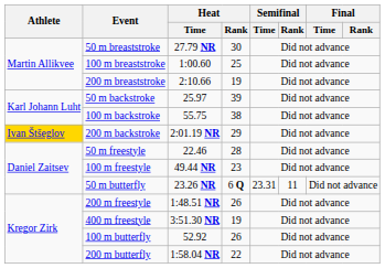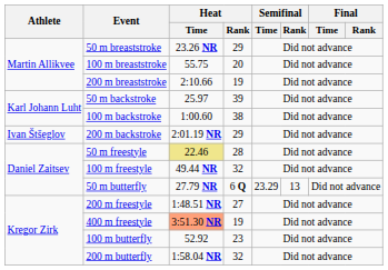 <table class="wikitable" style="text-align:center; font-size:90%">
 <tr>
 <th rowspan=2>Athlete</th>
 <th rowspan=2>Event</th>
 <th colspan=2>Heat</th>
 <th colspan=2>Semifinal</th>
 <th colspan=2>Final</th>
 </tr>
 <tr style="font-size:95%">
 <th>Time</th>
 <th>Rank</th>
 <th>Time</th>
 <th>Rank</th>
 <th>Time</th>
 <th>Rank</th>
 </tr>
 <tr>
 <td rowspan=3 align=left><a href='#'>Martin Allikvee</a></td>
 <td align=left><a href='#'>50 m breaststroke</a></td>
-<td>27.79 <strong><a href='#'>NR</a></strong></td>
-<td>30</td>
+<td>23.26 <strong><a href='#'>NR</a></strong></td>
+<td>29</td>
 <td colspan=4>Did not advance</td>
 </tr>
 <tr>
 <td align=left><a href='#'>100 m breaststroke</a></td>
-<td>1:00.60</td>
-<td>25</td>
+<td>55.75</td>
+<td>20</td>
 <td colspan=4>Did not advance</td>
 </tr>
 <tr>
 <td align=left><a href='#'>200 m breaststroke</a></td>
 <td>2:10.66</td>
 <td>19</td>
 <td colspan=4>Did not advance</td>
 </tr>
 <tr>
 <td rowspan=2 align=left><a href='#'>Karl Johann Luht</a></td>
 <td align=left><a href='#'>50 m backstroke</a></td>
 <td>25.97</td>
 <td>39</td>
 <td colspan=4>Did not advance</td>
 </tr>
 <tr>
 <td align=left><a href='#'>100 m backstroke</a></td>
-<td>55.75</td>
+<td>1:00.60</td>
 <td>38</td>
 <td colspan=4>Did not advance</td>
 </tr>
 <tr>
-<td align=left style="background: gold;"><a href='#'>Ivan Štšeglov</a></td>
+<td align=left><a href='#'>Ivan Štšeglov</a></td>
 <td align=left><a href='#'>200 m backstroke</a></td>
 <td>2:01.19 <strong><a href='#'>NR</a></strong></td>
 <td>29</td>
 <td colspan=4>Did not advance</td>
 </tr>
 <tr>
 <td rowspan=3 align=left><a href='#'>Daniel Zaitsev</a></td>
 <td align=left><a href='#'>50 m freestyle</a></td>
-<td>22.46</td>
+<td style="background: khaki;">22.46</td>
 <td>28</td>
 <td colspan=4>Did not advance</td>
 </tr>
 <tr>
 <td align=left><a href='#'>100 m freestyle</a></td>
 <td>49.44 <strong><a href='#'>NR</a></strong></td>
-<td>23</td>
+<td>32</td>
 <td colspan=4>Did not advance</td>
 </tr>
 <tr>
 <td align=left><a href='#'>50 m butterfly</a></td>
-<td>23.26 <strong><a href='#'>NR</a></strong></td>
+<td>27.79 <strong><a href='#'>NR</a></strong></td>
 <td>6 <strong>Q</strong></td>
-<td>23.31</td>
-<td>11</td>
+<td>23.29</td>
+<td>13</td>
 <td colspan=2>Did not advance</td>
 </tr>
 <tr>
 <td rowspan=4 align=left><a href='#'>Kregor Zirk</a></td>
 <td align=left><a href='#'>200 m freestyle</a></td>
 <td>1:48.51 <strong><a href='#'>NR</a></strong></td>
-<td>26</td>
+<td>27</td>
 <td colspan=4>Did not advance</td>
 </tr>
 <tr>
 <td align=left><a href='#'>400 m freestyle</a></td>
-<td>3:51.30 <strong><a href='#'>NR</a></strong></td>
+<td style="background: lightsalmon;">3:51.30 <strong><a href='#'>NR</a></strong></td>
 <td>19</td>
 <td colspan=4>Did not advance</td>
 </tr>
 <tr>
 <td align=left><a href='#'>100 m butterfly</a></td>
 <td>52.92</td>
-<td>26</td>
+<td>23</td>
 <td colspan=4>Did not advance</td>
 </tr>
 <tr>
 <td align=left><a href='#'>200 m butterfly</a></td>
 <td>1:58.04 <strong><a href='#'>NR</a></strong></td>
-<td>22</td>
+<td>32</td>
 <td colspan=4>Did not advance</td>
 </tr>
 </table>
